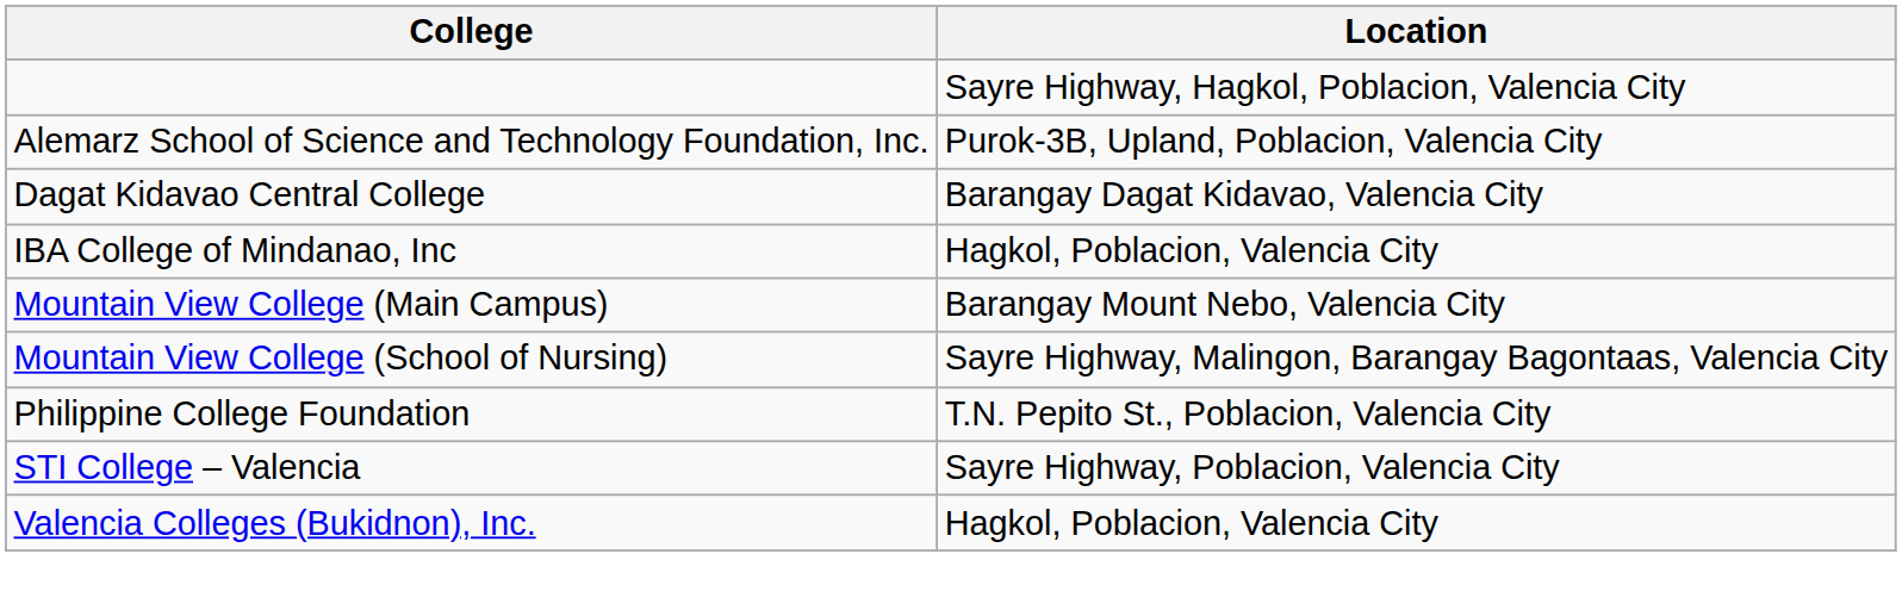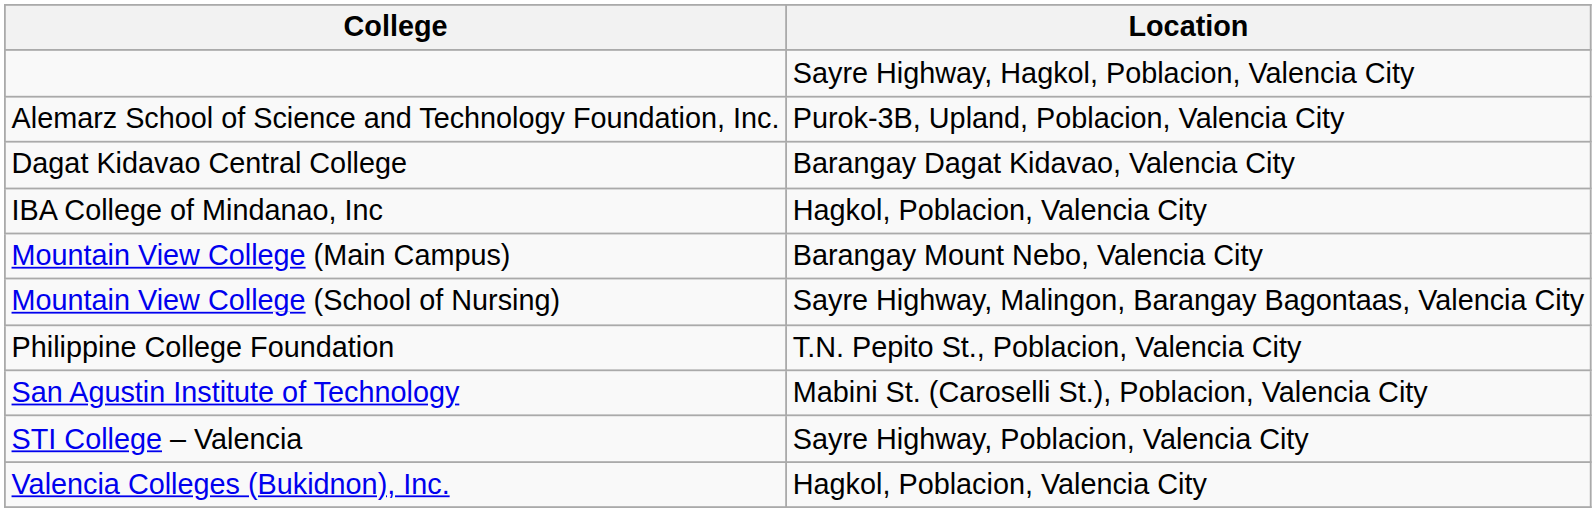 <table class="wikitable">
 <tr>
 <th>College</th>
 <th>Location</th>
 </tr>
 <tr>
 <td></td>
 <td>Sayre Highway, Hagkol, Poblacion, Valencia City</td>
 </tr>
 <tr>
 <td>Alemarz School of Science and Technology Foundation, Inc.</td>
 <td>Purok-3B, Upland, Poblacion, Valencia City</td>
 </tr>
 <tr>
 <td>Dagat Kidavao Central College</td>
 <td>Barangay Dagat Kidavao, Valencia City</td>
 </tr>
 <tr>
 <td>IBA College of Mindanao, Inc</td>
 <td>Hagkol, Poblacion, Valencia City</td>
 </tr>
 <tr>
 <td><a href='#'>Mountain View College</a> (Main Campus)</td>
 <td>Barangay Mount Nebo, Valencia City</td>
 </tr>
 <tr>
 <td><a href='#'>Mountain View College</a> (School of Nursing)</td>
 <td>Sayre Highway, Malingon, Barangay Bagontaas, Valencia City</td>
 </tr>
 <tr>
 <td>Philippine College Foundation</td>
 <td>T.N. Pepito St., Poblacion, Valencia City</td>
 </tr>
 <tr>
+<td><a href='#'>San Agustin Institute of Technology</a></td>
+<td>Mabini St. (Caroselli St.), Poblacion, Valencia City</td>
+</tr>
+<tr>
 <td><a href='#'>STI College</a> – Valencia</td>
 <td>Sayre Highway, Poblacion, Valencia City</td>
 </tr>
 <tr>
 <td><a href='#'>Valencia Colleges (Bukidnon), Inc.</a></td>
 <td>Hagkol, Poblacion, Valencia City</td>
 </tr>
 </table>
